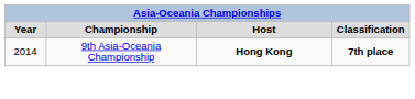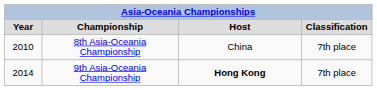 <table class="wikitable" style=font-size:90%>
 <tr align=center style="background:#B0C4DE;">
 <td colspan=4><strong><a href='#'>Asia-Oceania Championships</a></strong></td>
 </tr>
 <tr align=center bgcolor="#dddddd">
 <td width=50><strong>Year</strong></td>
 <td width=200><strong>Championship</strong></td>
 <td width=180><strong>Host</strong></td>
 <td width=100><strong>Classification</strong></td>
 </tr>
 <tr align=center>
+<td>2010</td>
+<td><a href='#'>8th Asia-Oceania Championship</a></td>
+<td>China</td>
+<td align="center">7th place</td>
+</tr>
+<tr align=center>
 <td>2014</td>
 <td><a href='#'>9th Asia-Oceania Championship</a></td>
 <td><strong>Hong Kong</strong></td>
-<td align="center"><strong>7th place</strong></td>
+<td align="center">7th place</td>
 </tr>
 </table>
